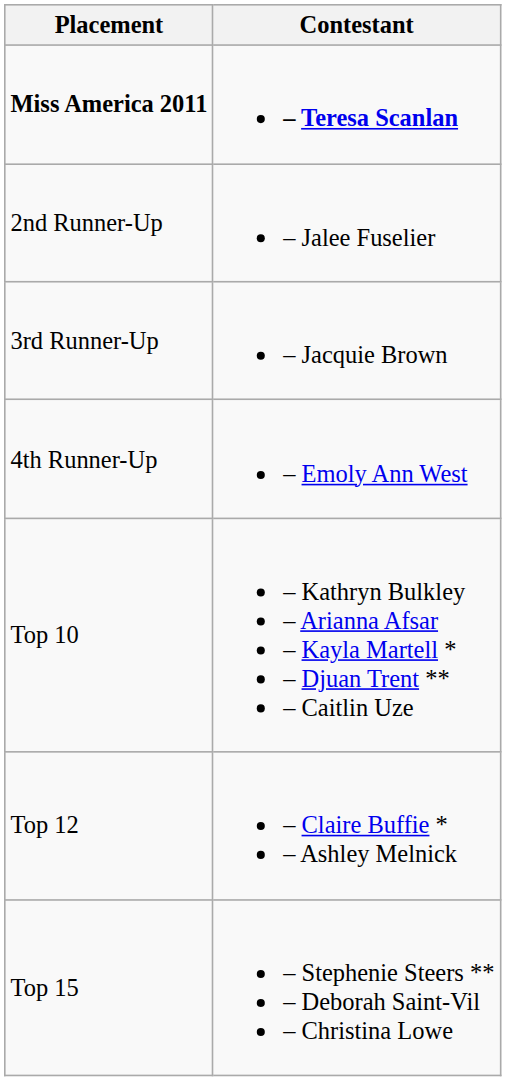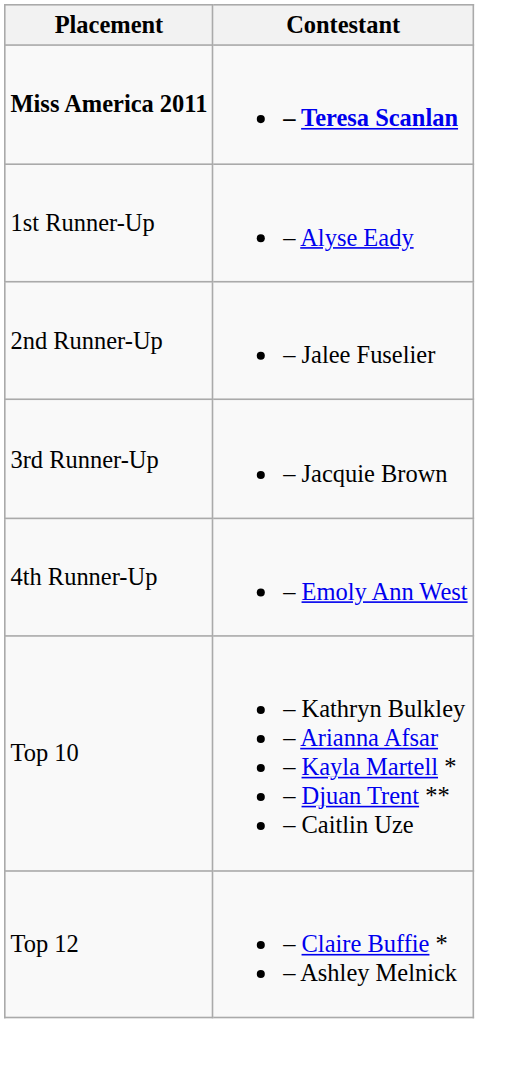 <table class="wikitable sortable" style="font-size: 95%;">
 <tr>
 <th>Placement</th>
 <th>Contestant</th>
 </tr>
 <tr>
 <td><strong>Miss America 2011</strong></td>
 <td><br><ul><li><strong> – <a href='#'>Teresa Scanlan</a></strong></li></ul></td>
+</tr>
+<tr>
+<td>1st Runner-Up</td>
+<td><br><ul><li> – <a href='#'>Alyse Eady</a></li></ul></td>
 </tr>
 <tr>
 <td>2nd Runner-Up</td>
 <td><br><ul><li> – Jalee Fuselier</li></ul></td>
 </tr>
 <tr>
 <td>3rd Runner-Up</td>
 <td><br><ul><li> – Jacquie Brown</li></ul></td>
 </tr>
 <tr>
 <td>4th Runner-Up</td>
 <td><br><ul><li> – <a href='#'>Emoly Ann West</a></li></ul></td>
 </tr>
 <tr>
 <td>Top 10</td>
 <td><br><ul><li> – Kathryn Bulkley</li><li> – <a href='#'>Arianna Afsar</a></li><li> – <a href='#'>Kayla Martell</a> *</li><li> – <a href='#'>Djuan Trent</a> **</li><li> – Caitlin Uze</li></ul></td>
 </tr>
 <tr>
 <td>Top 12</td>
 <td><br><ul><li> – <a href='#'>Claire Buffie</a> *</li><li> – Ashley Melnick</li></ul></td>
 </tr>
-<tr>
-<td>Top 15</td>
-<td><br><ul><li> – Stephenie Steers **</li><li> – Deborah Saint-Vil</li><li> – Christina Lowe</li></ul></td>
-</tr>
 </table>
